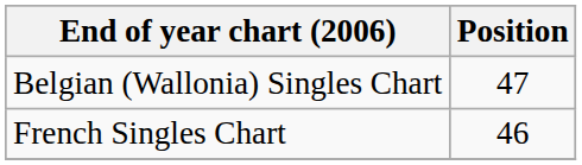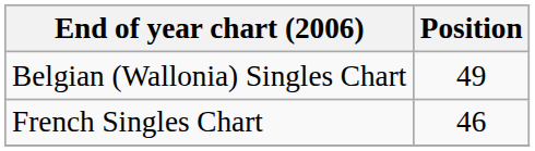 <table class="wikitable sortable">
 <tr>
 <th>End of year chart (2006)</th>
 <th>Position</th>
 </tr>
 <tr>
 <td>Belgian (Wallonia) Singles Chart</td>
-<td align="center">47</td>
+<td align="center">49</td>
 </tr>
 <tr>
 <td>French Singles Chart</td>
 <td align="center">46</td>
 </tr>
 <tr>
 </tr>
 </table>
